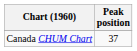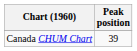 <table class="wikitable">
 <tr>
 <th align="left">Chart (1960)</th>
 <th style="text-align:center;">Peak<br>position</th>
 </tr>
 <tr>
 </tr>
 <tr>
 </tr>
 <tr>
 <td align="left">Canada <em><a href='#'>CHUM Chart</a></em></td>
-<td align="center">37</td>
+<td align="center">39</td>
 </tr>
 </table>
